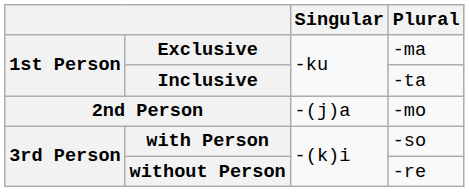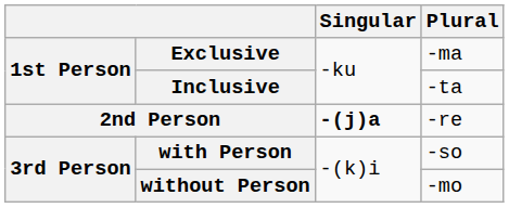 <table class="wikitable">
 <tr>
 <th colspan="2"></th>
 <th>Singular</th>
 <th>Plural</th>
 </tr>
 <tr>
 <th rowspan="2">1st Person</th>
 <th>Exclusive</th>
 <td rowspan="2">-ku</td>
 <td>-ma</td>
 </tr>
 <tr>
 <th>Inclusive</th>
 <td>-ta</td>
 </tr>
 <tr>
 <th colspan="2">2nd Person</th>
-<td>-(j)a</td>
-<td>-mo</td>
+<td><strong>-(j)a</strong></td>
+<td>-re</td>
 </tr>
 <tr>
 <th rowspan="2">3rd Person</th>
 <th>with Person</th>
 <td rowspan="2">-(k)i</td>
 <td>-so</td>
 </tr>
 <tr>
 <th>without Person</th>
-<td>-re</td>
+<td>-mo</td>
 </tr>
 </table>
